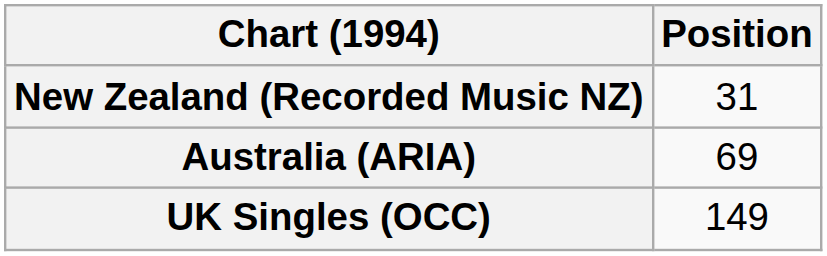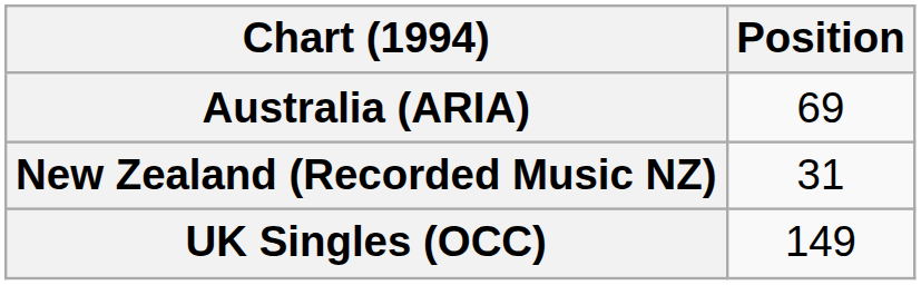 <table class="wikitable sortable plainrowheaders" style="text-align:center">
 <tr>
 <th>Chart (1994)</th>
 <th>Position</th>
 </tr>
 <tr>
+<th scope="row">Australia (ARIA)</th>
+<td>69</td>
+</tr>
+<tr>
 <th scope="row">New Zealand (Recorded Music NZ)</th>
 <td>31</td>
-</tr>
-<tr>
-<th scope="row">Australia (ARIA)</th>
-<td>69</td>
 </tr>
 <tr>
 <th scope="row">UK Singles (OCC)</th>
 <td>149</td>
 </tr>
 </table>
